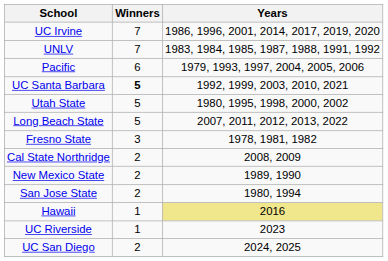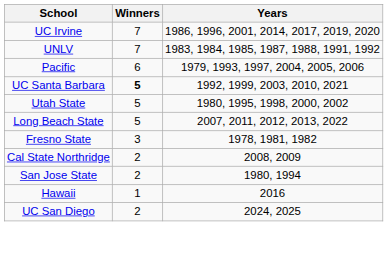 <table class="wikitable sortable" style="text-align:center;">
 <tr>
 <th>School</th>
 <th>Winners</th>
 <th class=unsortable>Years</th>
 </tr>
 <tr>
 <td><a href='#'>UC Irvine</a></td>
 <td>7</td>
 <td>1986, 1996, 2001, 2014, 2017, 2019, 2020</td>
 </tr>
 <tr>
 <td><a href='#'>UNLV</a></td>
 <td>7</td>
 <td>1983, 1984, 1985, 1987, 1988, 1991, 1992</td>
 </tr>
 <tr>
 <td><a href='#'>Pacific</a></td>
 <td>6</td>
 <td>1979, 1993, 1997, 2004, 2005, 2006</td>
 </tr>
 <tr>
 <td><a href='#'>UC Santa Barbara</a></td>
 <td><strong>5</strong></td>
 <td>1992, 1999, 2003, 2010, 2021</td>
 </tr>
 <tr>
 <td><a href='#'>Utah State</a></td>
 <td>5</td>
 <td>1980, 1995, 1998, 2000, 2002</td>
 </tr>
 <tr>
 <td><a href='#'>Long Beach State</a></td>
 <td>5</td>
 <td>2007, 2011, 2012, 2013, 2022</td>
 </tr>
 <tr>
 <td><a href='#'>Fresno State</a></td>
 <td>3</td>
 <td>1978, 1981, 1982</td>
 </tr>
 <tr>
 <td><a href='#'>Cal State Northridge</a></td>
 <td>2</td>
 <td>2008, 2009</td>
 </tr>
 <tr>
-<td><a href='#'>New Mexico State</a></td>
-<td>2</td>
-<td>1989, 1990</td>
-</tr>
-<tr>
 <td><a href='#'>San Jose State</a></td>
 <td>2</td>
 <td>1980, 1994</td>
 </tr>
 <tr>
 <td><a href='#'>Hawaii</a></td>
 <td>1</td>
-<td style="background: khaki;">2016</td>
-</tr>
-<tr>
-<td><a href='#'>UC Riverside</a></td>
-<td>1</td>
-<td>2023</td>
+<td>2016</td>
 </tr>
 <tr>
 <td><a href='#'>UC San Diego</a></td>
 <td>2</td>
 <td>2024, 2025</td>
 </tr>
 </table>
